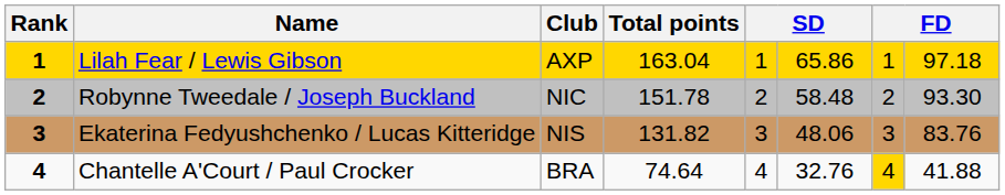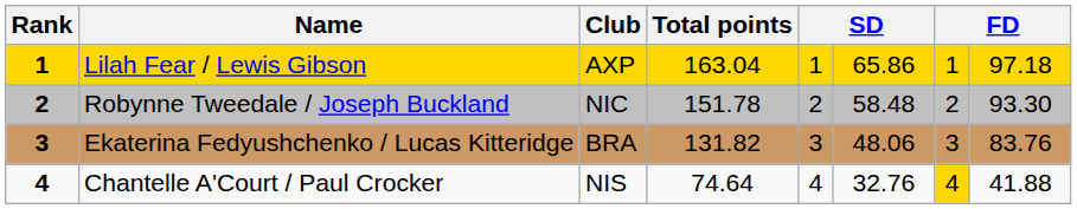 <table class="wikitable sortable">
 <tr>
 <th>Rank</th>
 <th>Name</th>
 <th>Club</th>
 <th>Total points</th>
 <th colspan="2" width="80px"><a href='#'>SD</a></th>
 <th colspan="2" width="80px"><a href='#'>FD</a></th>
 </tr>
 <tr bgcolor="gold">
 <td align="center"><strong>1</strong></td>
 <td><a href='#'>Lilah Fear</a> / <a href='#'>Lewis Gibson</a></td>
 <td>AXP</td>
 <td align="center">163.04</td>
 <td align="center">1</td>
 <td align="center">65.86</td>
 <td align="center">1</td>
 <td align="center">97.18</td>
 </tr>
 <tr bgcolor="silver">
 <td align="center"><strong>2</strong></td>
 <td>Robynne Tweedale / <a href='#'>Joseph Buckland</a></td>
 <td>NIC</td>
 <td align="center">151.78</td>
 <td align="center">2</td>
 <td align="center">58.48</td>
 <td align="center">2</td>
 <td align="center">93.30</td>
 </tr>
 <tr bgcolor="cc9966">
 <td align="center"><strong>3</strong></td>
 <td>Ekaterina Fedyushchenko / Lucas Kitteridge</td>
-<td>NIS</td>
+<td>BRA</td>
 <td align="center">131.82</td>
 <td align="center">3</td>
 <td align="center">48.06</td>
 <td align="center">3</td>
 <td align="center">83.76</td>
 </tr>
 <tr>
 <td align="center"><strong>4</strong></td>
 <td>Chantelle A'Court / Paul Crocker</td>
-<td>BRA</td>
+<td>NIS</td>
 <td align="center">74.64</td>
 <td align="center">4</td>
 <td align="center">32.76</td>
 <td align="center" style="background: gold;">4</td>
 <td align="center">41.88</td>
 </tr>
 </table>
